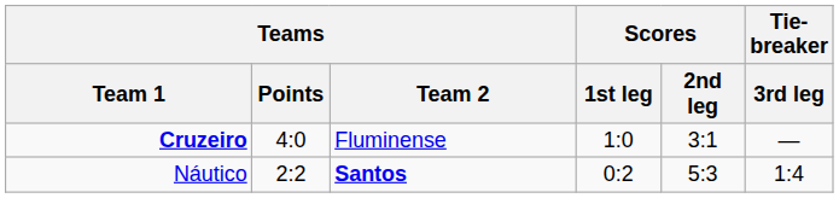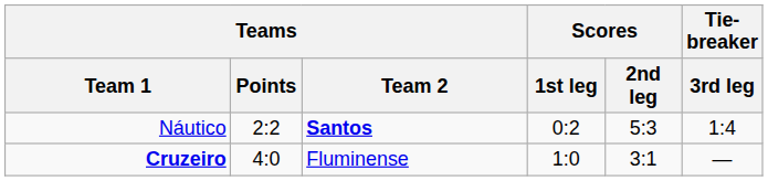 <table class="wikitable" style="text-align:center;">
 <tr>
 <th colspan=3>Teams</th>
 <th colspan=2>Scores</th>
 <th colspan=1>Tie-breaker</th>
 </tr>
 <tr>
 <th width="175">Team 1</th>
 <th width="50">Points</th>
 <th width="175">Team 2</th>
 <th width="55">1st leg</th>
 <th width="55">2nd leg</th>
 <th width="55">3rd leg</th>
 </tr>
 <tr>
+<td align=right><a href='#'>Náutico</a> </td>
+<td>2:2</td>
+<td align=left>  <strong><a href='#'>Santos</a></strong></td>
+<td>0:2</td>
+<td>5:3</td>
+<td>1:4</td>
+</tr>
+<tr>
 <td align=right><strong><a href='#'>Cruzeiro</a></strong> </td>
 <td>4:0</td>
 <td align=left>  <a href='#'>Fluminense</a></td>
 <td>1:0</td>
 <td>3:1</td>
 <td>—</td>
 </tr>
-<tr>
-<td align=right><a href='#'>Náutico</a> </td>
-<td>2:2</td>
-<td align=left>  <strong><a href='#'>Santos</a></strong></td>
-<td>0:2</td>
-<td>5:3</td>
-<td>1:4</td>
-</tr>
 </table>
